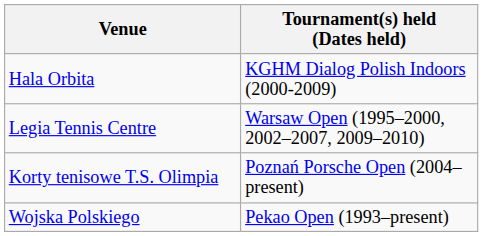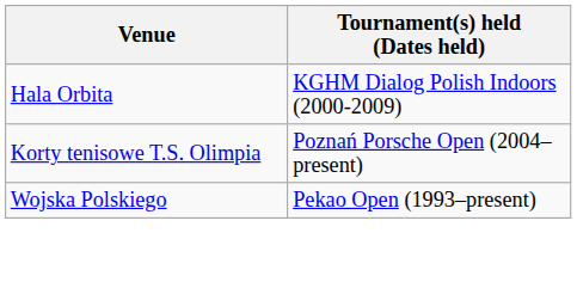 <table class=wikitable>
 <tr>
 <th width=200>Venue</th>
 <th width=200>Tournament(s) held<br>(Dates held)</th>
 </tr>
 <tr>
 <td><a href='#'>Hala Orbita</a></td>
 <td><a href='#'>KGHM Dialog Polish Indoors</a> (2000-2009)</td>
 </tr>
 <tr>
-<td><a href='#'>Legia Tennis Centre</a></td>
-<td><a href='#'>Warsaw Open</a> (1995–2000, 2002–2007, 2009–2010)</td>
-</tr>
-<tr>
 <td><a href='#'>Korty tenisowe T.S. Olimpia</a></td>
 <td><a href='#'>Poznań Porsche Open</a> (2004–present)</td>
 </tr>
 <tr>
 <td><a href='#'>Wojska Polskiego</a></td>
 <td><a href='#'>Pekao Open</a> (1993–present)</td>
 </tr>
 </table>
